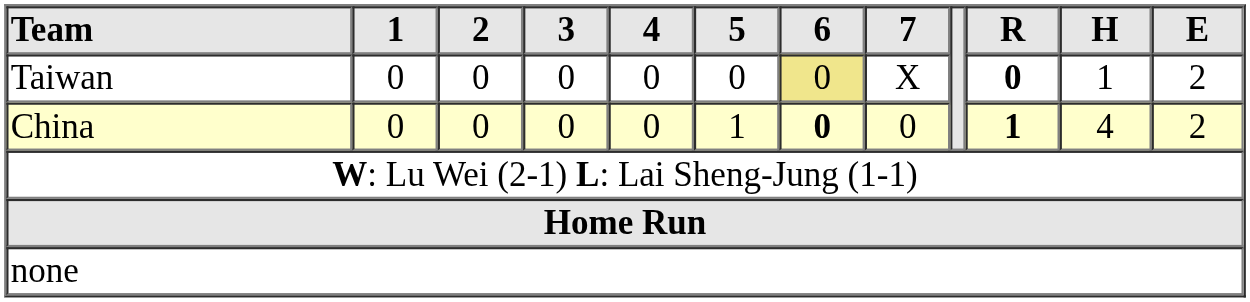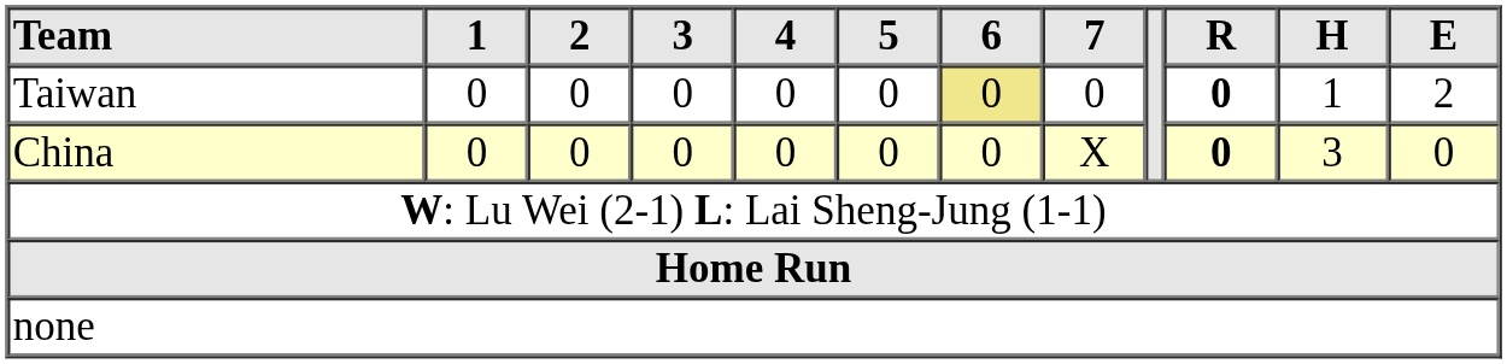 <table border=1 cellspacing=0 width=567 style="margin-left:3em;">
 <tr style="text-align:center; background-color:#e6e6e6;">
 <th align=left width=28%>Team</th>
 <th width=33>1</th>
 <th width=33>2</th>
 <th width=33>3</th>
 <th width=33>4</th>
 <th width=33>5</th>
 <th width=33>6</th>
 <th width=33>7</th>
 <th rowspan="3" width=3></th>
 <th width=36>R</th>
 <th width=36>H</th>
 <th width=36>E</th>
 </tr>
 <tr style="text-align:center;">
 <td align=left> Taiwan</td>
 <td>0</td>
 <td>0</td>
 <td>0</td>
 <td>0</td>
 <td>0</td>
 <td style="background: khaki;">0</td>
-<td>X</td>
+<td>0</td>
 <td><strong>0</strong></td>
 <td>1</td>
 <td>2</td>
 </tr>
 <tr style="text-align:center;" bgcolor="#ffffcc">
 <td align=left> China</td>
 <td>0</td>
 <td>0</td>
 <td>0</td>
 <td>0</td>
-<td>1</td>
+<td>0</td>
+<td>0</td>
+<td>X</td>
 <td><strong>0</strong></td>
+<td>3</td>
 <td>0</td>
-<td><strong>1</strong></td>
-<td>4</td>
-<td>2</td>
 </tr>
 <tr style="text-align:center;">
 <td colspan=13><strong>W</strong>: Lu Wei (2-1) <strong>L</strong>: Lai Sheng-Jung (1-1)</td>
 </tr>
 <tr style="text-align:center; background-color:#e6e6e6;">
 <th colspan=13>Home Run</th>
 </tr>
 <tr style="text-align:left;">
 <td colspan=13>none</td>
 </tr>
 </table>
